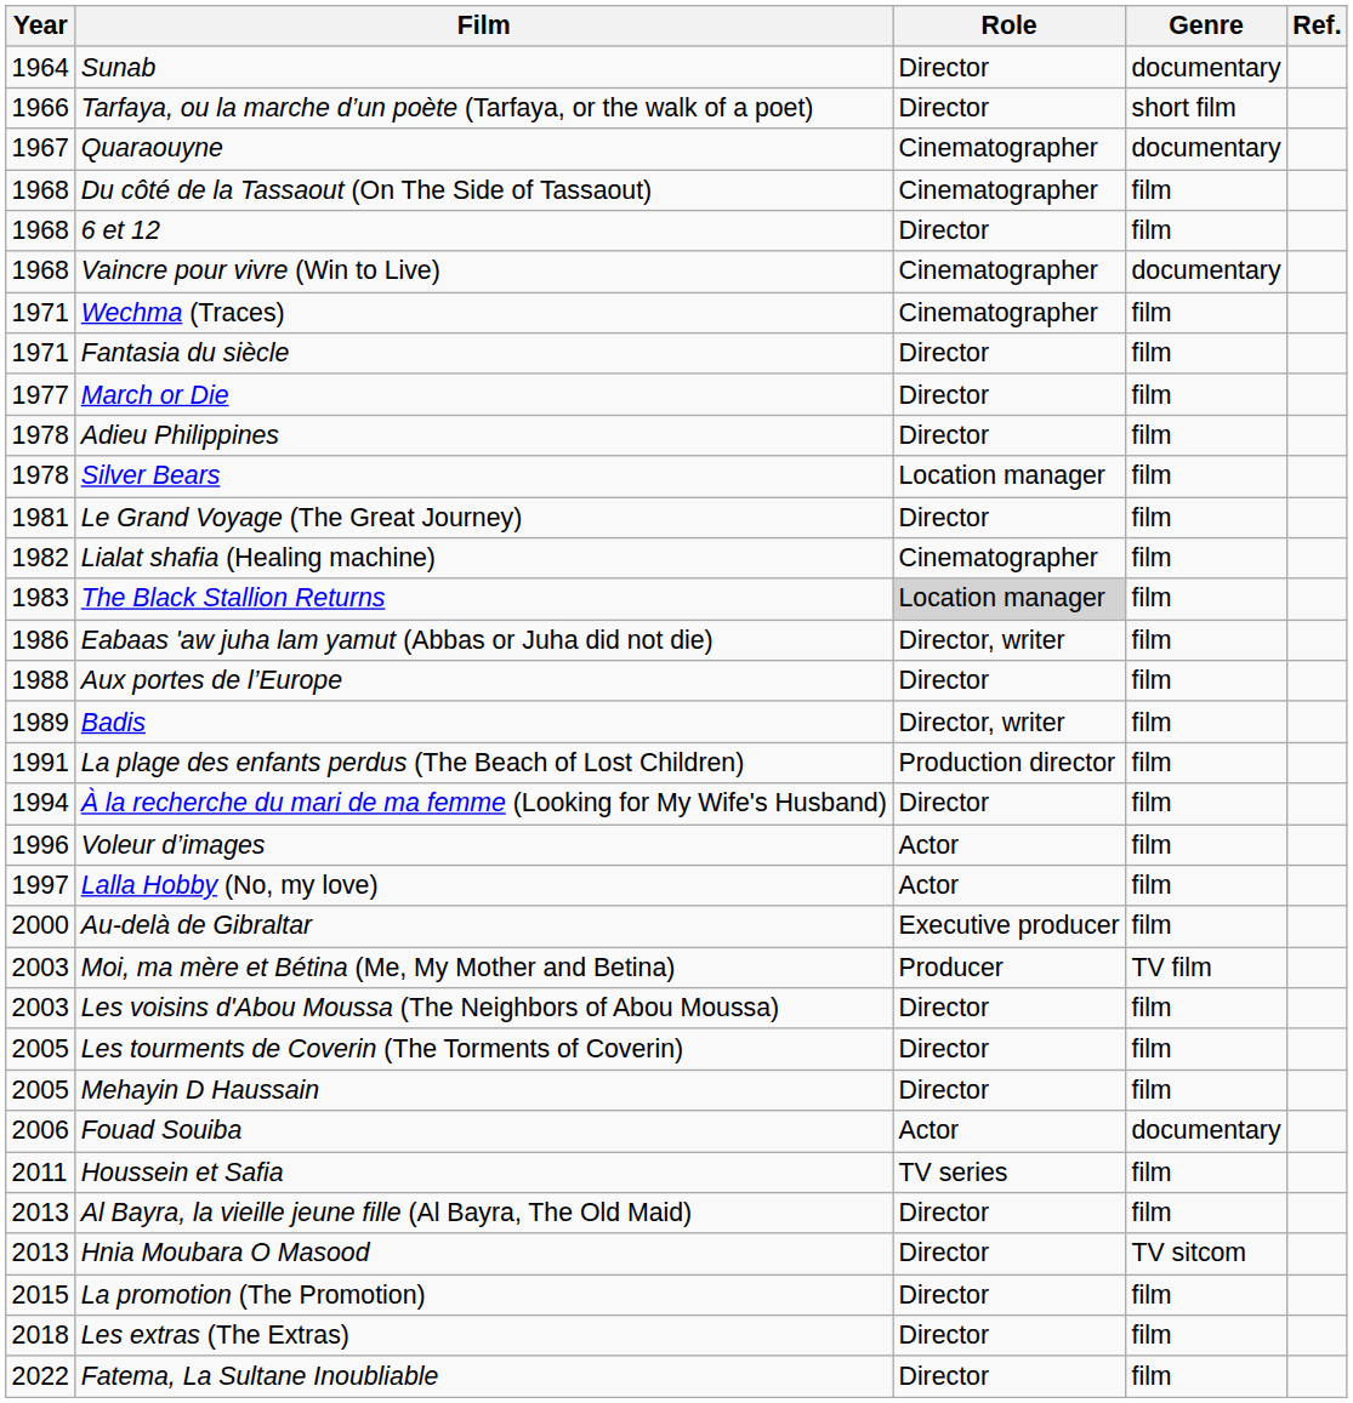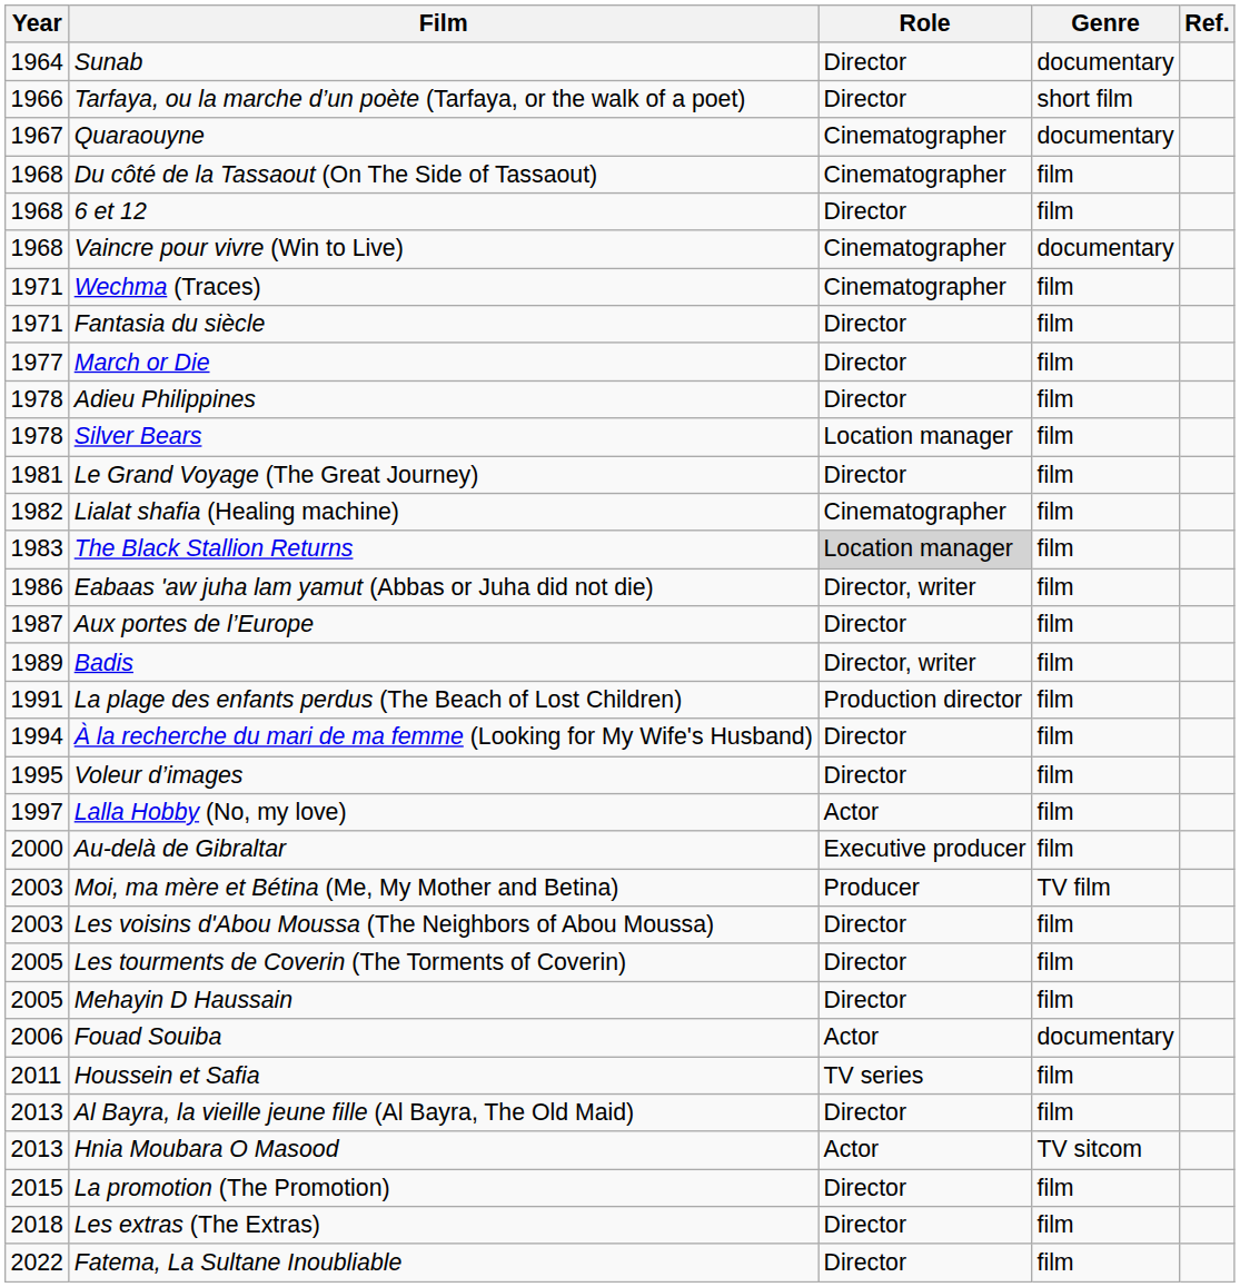 <table class="wikitable">
 <tr>
 <th>Year</th>
 <th>Film</th>
 <th>Role</th>
 <th>Genre</th>
 <th>Ref.</th>
 </tr>
 <tr>
 <td>1964</td>
 <td><em>Sunab</em></td>
 <td>Director</td>
 <td>documentary</td>
 <td></td>
 </tr>
 <tr>
 <td>1966</td>
 <td><em>Tarfaya, ou la marche d’un poète</em> (Tarfaya, or the walk of a poet)</td>
 <td>Director</td>
 <td>short film</td>
 <td></td>
 </tr>
 <tr>
 <td>1967</td>
 <td><em>Quaraouyne</em></td>
 <td>Cinematographer</td>
 <td>documentary</td>
 <td></td>
 </tr>
 <tr>
 <td>1968</td>
 <td><em>Du côté de la Tassaout</em> (On The Side of Tassaout)</td>
 <td>Cinematographer</td>
 <td>film</td>
 <td></td>
 </tr>
 <tr>
 <td>1968</td>
 <td><em>6 et 12</em></td>
 <td>Director</td>
 <td>film</td>
 <td></td>
 </tr>
 <tr>
 <td>1968</td>
 <td><em>Vaincre pour vivre</em> (Win to Live)</td>
 <td>Cinematographer</td>
 <td>documentary</td>
 <td></td>
 </tr>
 <tr>
 <td>1971</td>
 <td><em><a href='#'>Wechma</a></em> (Traces)</td>
 <td>Cinematographer</td>
 <td>film</td>
 <td></td>
 </tr>
 <tr>
 <td>1971</td>
 <td><em>Fantasia du siècle</em></td>
 <td>Director</td>
 <td>film</td>
 <td></td>
 </tr>
 <tr>
 <td>1977</td>
 <td><em><a href='#'>March or Die</a></em></td>
 <td>Director</td>
 <td>film</td>
 <td></td>
 </tr>
 <tr>
 <td>1978</td>
 <td><em>Adieu Philippines</em></td>
 <td>Director</td>
 <td>film</td>
 <td></td>
 </tr>
 <tr>
 <td>1978</td>
 <td><em><a href='#'>Silver Bears</a></em></td>
 <td>Location manager</td>
 <td>film</td>
 <td></td>
 </tr>
 <tr>
 <td>1981</td>
 <td><em>Le Grand Voyage</em> (The Great Journey)</td>
 <td>Director</td>
 <td>film</td>
 <td></td>
 </tr>
 <tr>
 <td>1982</td>
 <td><em>Lialat shafia</em> (Healing machine)</td>
 <td>Cinematographer</td>
 <td>film</td>
 <td></td>
 </tr>
 <tr>
 <td>1983</td>
 <td><em><a href='#'>The Black Stallion Returns</a></em></td>
 <td style="background: lightgrey;">Location manager</td>
 <td>film</td>
 <td></td>
 </tr>
 <tr>
 <td>1986</td>
 <td><em>Eabaas 'aw juha lam yamut</em> (Abbas or Juha did not die)</td>
 <td>Director, writer</td>
 <td>film</td>
 <td></td>
 </tr>
 <tr>
-<td>1988</td>
+<td>1987</td>
 <td><em>Aux portes de l’Europe</em></td>
 <td>Director</td>
 <td>film</td>
 <td></td>
 </tr>
 <tr>
 <td>1989</td>
 <td><em><a href='#'>Badis</a></em></td>
 <td>Director, writer</td>
 <td>film</td>
 <td></td>
 </tr>
 <tr>
 <td>1991</td>
 <td><em>La plage des enfants perdus</em> (The Beach of Lost Children)</td>
 <td>Production director</td>
 <td>film</td>
 <td></td>
 </tr>
 <tr>
 <td>1994</td>
 <td><em><a href='#'>À la recherche du mari de ma femme</a></em> (Looking for My Wife's Husband)</td>
 <td>Director</td>
 <td>film</td>
 <td></td>
 </tr>
 <tr>
-<td>1996</td>
+<td>1995</td>
 <td><em>Voleur d’images</em></td>
-<td>Actor</td>
+<td>Director</td>
 <td>film</td>
 <td></td>
 </tr>
 <tr>
 <td>1997</td>
 <td><em><a href='#'>Lalla Hobby</a></em> (No, my love)</td>
 <td>Actor</td>
 <td>film</td>
 <td></td>
 </tr>
 <tr>
 <td>2000</td>
 <td><em>Au-delà de Gibraltar</em></td>
 <td>Executive producer</td>
 <td>film</td>
 <td></td>
 </tr>
 <tr>
 <td>2003</td>
 <td><em>Moi, ma mère et Bétina</em> (Me, My Mother and Betina)</td>
 <td>Producer</td>
 <td>TV film</td>
 <td></td>
 </tr>
 <tr>
 <td>2003</td>
 <td><em>Les voisins d'Abou Moussa</em> (The Neighbors of Abou Moussa)</td>
 <td>Director</td>
 <td>film</td>
 <td></td>
 </tr>
 <tr>
 <td>2005</td>
 <td><em>Les tourments de Coverin</em> (The Torments of Coverin)</td>
 <td>Director</td>
 <td>film</td>
 <td></td>
 </tr>
 <tr>
 <td>2005</td>
 <td><em>Mehayin D Haussain</em></td>
 <td>Director</td>
 <td>film</td>
 <td></td>
 </tr>
 <tr>
 <td>2006</td>
 <td><em>Fouad Souiba</em></td>
 <td>Actor</td>
 <td>documentary</td>
 <td></td>
 </tr>
 <tr>
 <td>2011</td>
 <td><em>Houssein et Safia</em></td>
 <td>TV series</td>
 <td>film</td>
 <td></td>
 </tr>
 <tr>
 <td>2013</td>
 <td><em>Al Bayra, la vieille jeune fille</em> (Al Bayra, The Old Maid)</td>
 <td>Director</td>
 <td>film</td>
 <td></td>
 </tr>
 <tr>
 <td>2013</td>
 <td><em>Hnia Moubara O Masood</em></td>
-<td>Director</td>
+<td>Actor</td>
 <td>TV sitcom</td>
 <td></td>
 </tr>
 <tr>
 <td>2015</td>
 <td><em>La promotion</em> (The Promotion)</td>
 <td>Director</td>
 <td>film</td>
 <td></td>
 </tr>
 <tr>
 <td>2018</td>
 <td><em>Les extras</em> (The Extras)</td>
 <td>Director</td>
 <td>film</td>
 <td></td>
 </tr>
 <tr>
 <td>2022</td>
 <td><em>Fatema, La Sultane Inoubliable</em></td>
 <td>Director</td>
 <td>film</td>
 <td></td>
 </tr>
 </table>
